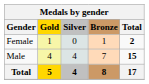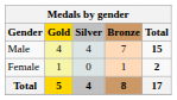 <table class="wikitable sortable collapsible" style="font-size:90%; text-align:center;">
 <tr style="background:#efefef;">
 <th colspan=5>Medals by gender</th>
 </tr>
 <tr>
 <th><strong>Gender</strong></th>
 <th style="background-color:gold;"><strong>Gold </strong></th>
 <th style="background-color:silver;"><strong>Silver </strong></th>
 <th style="background-color:#c96;"><strong>Bronze </strong></th>
 <th><strong>Total</strong></th>
 </tr>
 <tr>
+<td style="text-align:left;"> Male</td>
+<td style="background:#F7F6A8">4</td>
+<td style="background:#DCE5E5">4</td>
+<td style="background:#FFDAB9">7</td>
+<td><strong>15</strong></td>
+</tr>
+<tr>
 <td style="text-align:left;"> Female</td>
 <td style="background:#F7F6A8">1</td>
 <td style="background:#DCE5E5">0</td>
 <td style="background:#FFDAB9">1</td>
 <td><strong>2</strong></td>
-</tr>
-<tr>
-<td style="text-align:left;"> Male</td>
-<td style="background:#F7F6A8">4</td>
-<td style="background:#DCE5E5">4</td>
-<td style="background:#FFDAB9">7</td>
-<td><strong>15</strong></td>
 </tr>
 <tr>
 <th>Total</th>
 <th style="background:gold;">5</th>
 <th style="background:silver;">4</th>
 <th style="background:#c96;">8</th>
 <th>17</th>
 </tr>
 <tr>
 </tr>
 </table>
